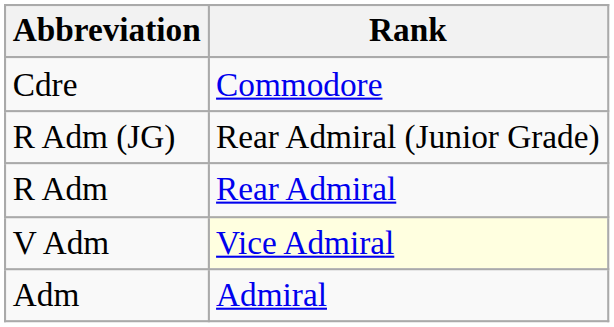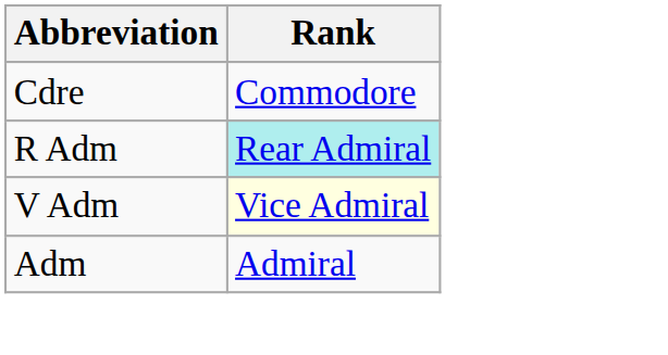 <table class="wikitable">
 <tr>
 <th>Abbreviation</th>
 <th>Rank</th>
 </tr>
 <tr>
 <td>Cdre</td>
 <td><a href='#'>Commodore</a></td>
 </tr>
 <tr>
-<td>R Adm (JG)</td>
-<td>Rear Admiral (Junior Grade)</td>
-</tr>
-<tr>
 <td>R Adm</td>
-<td><a href='#'>Rear Admiral</a></td>
+<td style="background: paleturquoise;"><a href='#'>Rear Admiral</a></td>
 </tr>
 <tr>
 <td>V Adm</td>
 <td style="background: lightyellow;"><a href='#'>Vice Admiral</a></td>
 </tr>
 <tr>
 <td>Adm</td>
 <td><a href='#'>Admiral</a></td>
 </tr>
 </table>
